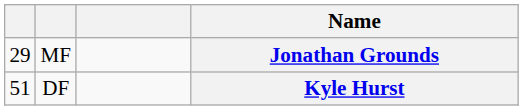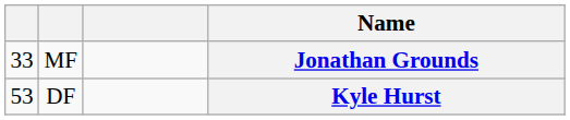 <table class="wikitable plainrowheaders" style=text-align:center>
 <tr>
 <th scope="col"></th>
 <th scope="col"></th>
 <th scope="col" style="width:5em;"></th>
 <th scope="col" style="width:15em;">Name</th>
 </tr>
 <tr>
-<td>29</td>
+<td>33</td>
 <td>MF</td>
 <td style=text-align:left></td>
 <th scope=row><a href='#'>Jonathan Grounds</a></th>
 </tr>
 <tr>
-<td>51</td>
+<td>53</td>
 <td>DF</td>
 <td style=text-align:left></td>
 <th scope=row><a href='#'>Kyle Hurst</a></th>
 </tr>
 </table>
